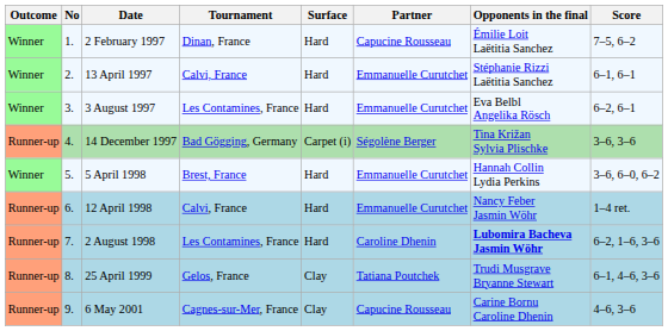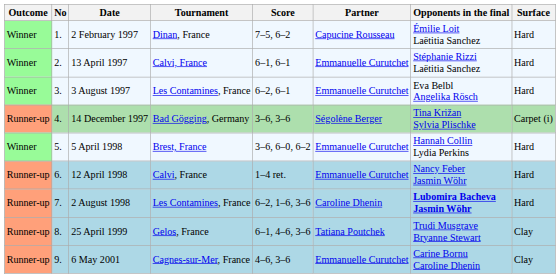 <table class="sortable wikitable" style="font-size:97%;">
 <tr>
 <th>Outcome</th>
 <th>No</th>
 <th>Date</th>
 <th>Tournament</th>
-<th>Surface</th>
+<th>Score</th>
 <th>Partner</th>
 <th>Opponents in the final</th>
-<th>Score</th>
+<th>Surface</th>
 </tr>
 <tr bgcolor="f0f8ff">
 <td bgcolor="98FB98">Winner</td>
 <td>1.</td>
 <td>2 February 1997</td>
 <td><a href='#'>Dinan</a>, France</td>
-<td>Hard</td>
+<td>7–5, 6–2</td>
 <td> <a href='#'>Capucine Rousseau</a></td>
 <td> <a href='#'>Émilie Loit</a> <br>  Laëtitia Sanchez</td>
-<td>7–5, 6–2</td>
+<td>Hard</td>
 </tr>
 <tr bgcolor="f0f8ff">
 <td bgcolor="98FB98">Winner</td>
 <td>2.</td>
 <td>13 April 1997</td>
 <td><a href='#'>Calvi, France</a></td>
-<td>Hard</td>
+<td>6–1, 6–1</td>
 <td> <a href='#'>Emmanuelle Curutchet</a></td>
 <td> <a href='#'>Stéphanie Rizzi</a> <br>  Laëtitia Sanchez</td>
-<td>6–1, 6–1</td>
+<td>Hard</td>
 </tr>
 <tr bgcolor="f0f8ff">
 <td style="background:#98fb98;">Winner</td>
 <td>3.</td>
 <td>3 August 1997</td>
 <td><a href='#'>Les Contamines</a>, France</td>
-<td>Hard</td>
+<td>6–2, 6–1</td>
 <td> <a href='#'>Emmanuelle Curutchet</a></td>
 <td> Eva Belbl <br>  <a href='#'>Angelika Rösch</a></td>
-<td>6–2, 6–1</td>
+<td>Hard</td>
 </tr>
 <tr style="background:#addfad;">
 <td bgcolor="FFA07A">Runner-up</td>
 <td>4.</td>
 <td>14 December 1997</td>
 <td><a href='#'>Bad Gögging</a>, Germany</td>
-<td>Carpet (i)</td>
+<td>3–6, 3–6</td>
 <td> <a href='#'>Ségolène Berger</a></td>
 <td> <a href='#'>Tina Križan</a> <br>  <a href='#'>Sylvia Plischke</a></td>
-<td>3–6, 3–6</td>
+<td>Carpet (i)</td>
 </tr>
 <tr bgcolor="f0f8ff">
 <td style="background:#98fb98;">Winner</td>
 <td>5.</td>
 <td>5 April 1998</td>
 <td><a href='#'>Brest, France</a></td>
-<td>Hard</td>
+<td>3–6, 6–0, 6–2</td>
 <td> <a href='#'>Emmanuelle Curutchet</a></td>
 <td> <a href='#'>Hannah Collin</a> <br>  Lydia Perkins</td>
-<td>3–6, 6–0, 6–2</td>
+<td>Hard</td>
 </tr>
 <tr style="background:lightblue;">
 <td bgcolor="FFA07A">Runner-up</td>
 <td>6.</td>
 <td>12 April 1998</td>
 <td><a href='#'>Calvi</a>, France</td>
-<td>Hard</td>
+<td>1–4 ret.</td>
 <td> <a href='#'>Emmanuelle Curutchet</a></td>
 <td> <a href='#'>Nancy Feber</a> <br>  <a href='#'>Jasmin Wöhr</a></td>
-<td>1–4 ret.</td>
+<td>Hard</td>
 </tr>
 <tr bgcolor="lightblue">
 <td style="background:#ffa07a;">Runner-up</td>
 <td>7.</td>
 <td>2 August 1998</td>
 <td><a href='#'>Les Contamines</a>, France</td>
-<td>Hard</td>
+<td>6–2, 1–6, 3–6</td>
 <td> <a href='#'>Caroline Dhenin</a></td>
 <td><strong> <a href='#'>Lubomira Bacheva</a><br> <a href='#'>Jasmin Wöhr</a></strong></td>
-<td>6–2, 1–6, 3–6</td>
+<td>Hard</td>
 </tr>
 <tr style="background:lightblue;">
 <td style="background:#ffa07a;">Runner-up</td>
 <td>8.</td>
 <td>25 April 1999</td>
 <td><a href='#'>Gelos</a>, France</td>
-<td>Clay</td>
+<td>6–1, 4–6, 3–6</td>
 <td> <a href='#'>Tatiana Poutchek</a></td>
 <td> <a href='#'>Trudi Musgrave</a> <br>  <a href='#'>Bryanne Stewart</a></td>
-<td>6–1, 4–6, 3–6</td>
+<td>Clay</td>
 </tr>
 <tr style="background:lightblue;">
 <td style="background:#ffa07a;">Runner-up</td>
 <td>9.</td>
 <td>6 May 2001</td>
 <td><a href='#'>Cagnes-sur-Mer</a>, France</td>
+<td>4–6, 3–6</td>
+<td> <a href='#'>Emmanuelle Curutchet</a></td>
+<td> <a href='#'>Carine Bornu</a> <br>  <a href='#'>Caroline Dhenin</a></td>
 <td>Clay</td>
-<td> <a href='#'>Capucine Rousseau</a></td>
-<td> <a href='#'>Carine Bornu</a> <br>  <a href='#'>Caroline Dhenin</a></td>
-<td>4–6, 3–6</td>
 </tr>
 </table>
